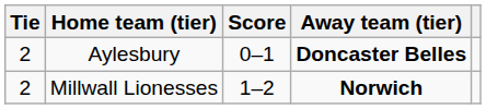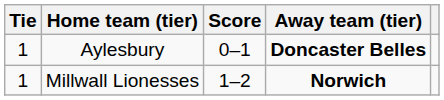 <table class="wikitable" style="text-align:center; font-size:85%">
 <tr>
 <th>Tie</th>
 <th>Home team (tier)</th>
 <th>Score</th>
 <th>Away team (tier)</th>
 <th></th>
 </tr>
 <tr>
-<td align="center">2</td>
+<td align="center">1</td>
 <td>Aylesbury</td>
 <td align="center">0–1</td>
 <td><strong>Doncaster Belles</strong></td>
 <td></td>
 </tr>
 <tr>
-<td align="center">2</td>
+<td align="center">1</td>
 <td>Millwall Lionesses</td>
 <td align="center">1–2</td>
 <td><strong>Norwich</strong></td>
 <td></td>
 </tr>
 </table>
